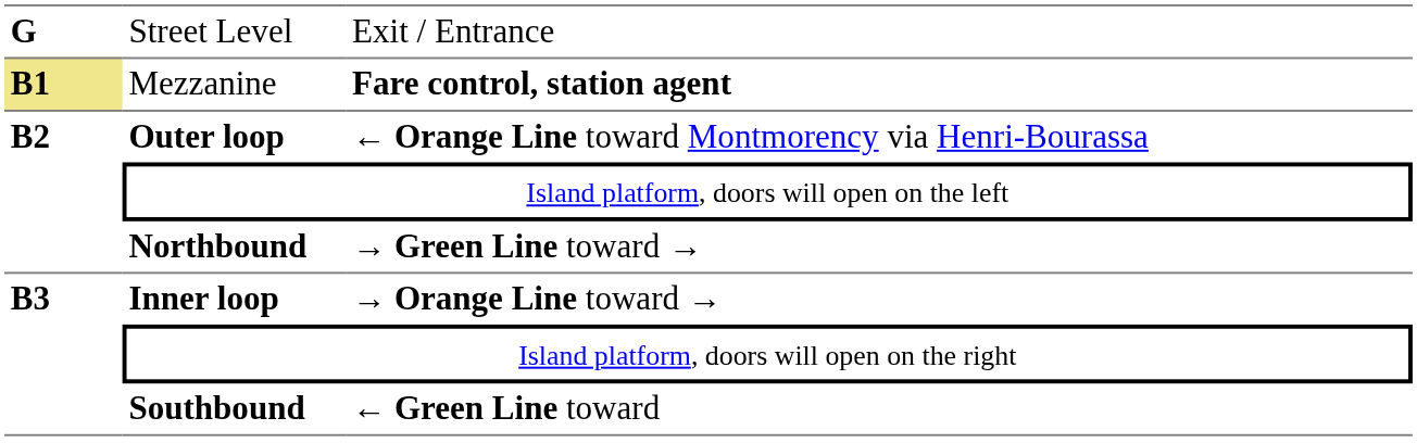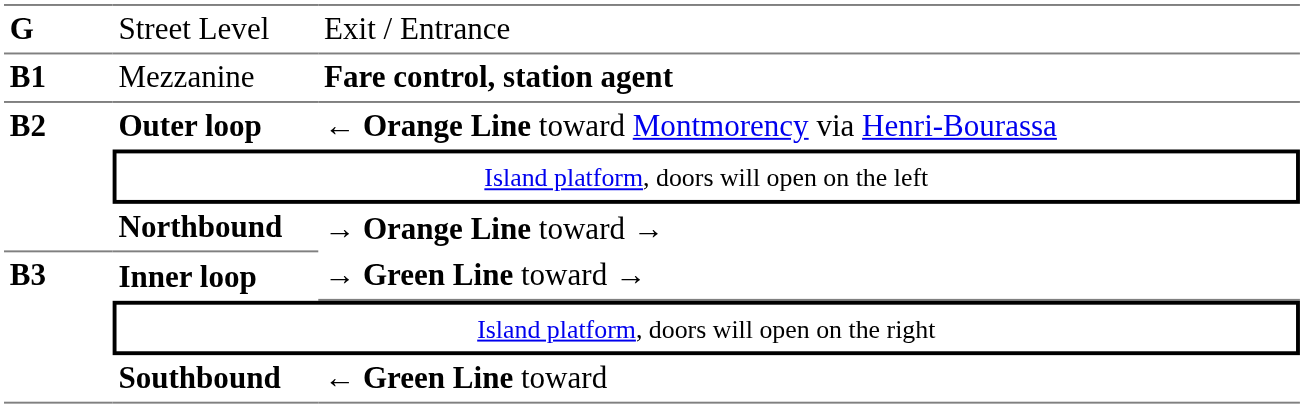 <table table border=0 cellspacing=0 cellpadding=3>
 <tr>
 <td style="border-top:solid 1px gray;" width=50 valign=top><strong>G</strong></td>
 <td style="border-top:solid 1px gray;" width=100 valign=top>Street Level</td>
 <td style="border-top:solid 1px gray;" width=500 valign=top>Exit / Entrance</td>
 </tr>
 <tr>
-<td style="background: khaki; border-top:solid 1px gray;" width=50 valign=top><strong>B1</strong></td>
+<td style="border-top:solid 1px gray;" width=50 valign=top><strong>B1</strong></td>
 <td style="border-top:solid 1px gray;" width=100 valign=top>Mezzanine</td>
 <td style="border-top:solid 1px gray;" width=500 valign=top><strong>Fare control, station agent</strong></td>
 </tr>
 <tr>
 <td style="border-top:solid 1px gray;border-bottom:solid 1px gray;" width=50 rowspan=3 valign=top><strong>B2</strong></td>
 <td style="border-bottom:solid 0px gray;border-top:solid 1px gray;" width=100><span><strong>Outer loop</strong></span></td>
 <td style="border-bottom:solid 0px gray;border-top:solid 1px gray;" width=500>←  <span><strong>Orange Line</strong></span> toward <a href='#'>Montmorency</a> via <a href='#'>Henri-Bourassa</a> </td>
 </tr>
 <tr>
 <td style="border-top:solid 2px black;border-right:solid 2px black;border-left:solid 2px black;border-bottom:solid 2px black;text-align:center;" colspan=2><small><a href='#'>Island platform</a>, doors will open on the left</small></td>
 </tr>
 <tr>
 <td style="border-bottom:solid 1px gray;"><span><strong>Northbound</strong></span></td>
-<td style="border-bottom:solid 1px gray;"><span>→</span>    <span><strong>Green Line</strong></span> toward   →</td>
+<td><span>→</span>    <span><strong>Orange Line</strong></span> toward   →</td>
 </tr>
 <tr>
 <td style="border-top:solid 0px gray;border-bottom:solid 1px gray;" width=50 rowspan=3 valign=top><strong>B3</strong></td>
 <td><span><strong>Inner loop</strong></span></td>
-<td><span>→</span>    <span><strong>Orange Line</strong></span> toward   →</td>
+<td style="border-bottom:solid 1px gray;"><span>→</span>    <span><strong>Green Line</strong></span> toward   →</td>
 </tr>
 <tr>
 <td style="border-top:solid 2px black;border-right:solid 2px black;border-left:solid 2px black;border-bottom:solid 2px black;text-align:center;" colspan=2><small><a href='#'>Island platform</a>, doors will open on the right</small></td>
 </tr>
 <tr>
 <td style="border-bottom:solid 1px gray;"><span><strong>Southbound</strong></span></td>
 <td style="border-bottom:solid 1px gray;">←   <span><strong>Green Line</strong></span> toward  </td>
 </tr>
 </table>
